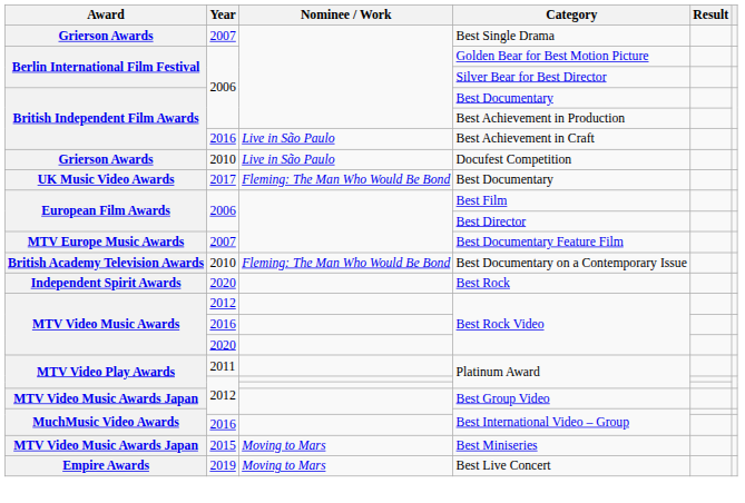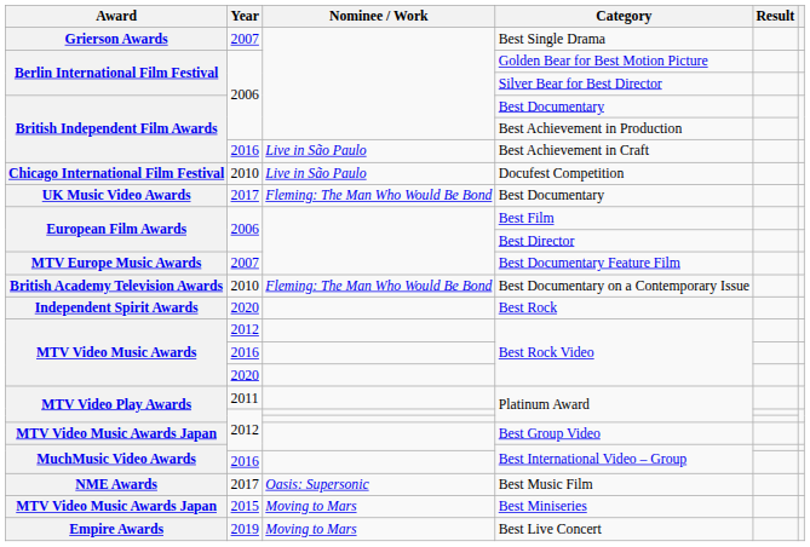 <table class="wikitable sortable plainrowheaders">
 <tr>
 <th scope="col">Award</th>
 <th scope="col">Year</th>
 <th scope="col">Nominee / Work</th>
 <th scope="col">Category</th>
 <th scope="col">Result</th>
 <th scope="col" class="unsortable"></th>
 </tr>
 <tr>
 <th scope="row"><a href='#'>Grierson Awards</a></th>
 <td><a href='#'>2007</a></td>
 <td rowspan="5"></td>
 <td>Best Single Drama</td>
 <td></td>
 <td style="text-align:center;"></td>
 </tr>
 <tr>
 <th rowspan="2" scope="row"><a href='#'>Berlin International Film Festival</a></th>
 <td rowspan="4">2006</td>
 <td><a href='#'>Golden Bear for Best Motion Picture</a></td>
 <td></td>
 <td style="text-align:center;"></td>
 </tr>
 <tr>
 <td><a href='#'>Silver Bear for Best Director</a></td>
 <td></td>
 <td style="text-align:center;"></td>
 </tr>
 <tr>
 <th rowspan="3" scope="row"><a href='#'>British Independent Film Awards</a></th>
 <td><a href='#'>Best Documentary</a></td>
 <td></td>
 <td rowspan="2" style="text-align:center;"></td>
 </tr>
 <tr>
 <td>Best Achievement in Production</td>
 <td></td>
 </tr>
 <tr>
 <td><a href='#'>2016</a></td>
 <td><em><a href='#'>Live in São Paulo</a></em></td>
 <td>Best Achievement in Craft</td>
 <td></td>
 <td style="text-align:center;"></td>
 </tr>
 <tr>
-<th scope="row"><a href='#'>Grierson Awards</a></th>
+<th scope="row"><a href='#'>Chicago International Film Festival</a></th>
 <td>2010</td>
 <td><em><a href='#'>Live in São Paulo</a></em></td>
 <td>Docufest Competition </td>
 <td></td>
 <td style="text-align:center;"></td>
 </tr>
 <tr>
 <th scope="row"><a href='#'>UK Music Video Awards</a></th>
 <td><a href='#'>2017</a></td>
 <td><em><a href='#'>Fleming: The Man Who Would Be Bond</a></em></td>
 <td>Best Documentary</td>
 <td></td>
 <td style="text-align:center;"></td>
 </tr>
 <tr>
 <th rowspan="2" scope="row"><a href='#'>European Film Awards</a></th>
 <td rowspan="2"><a href='#'>2006</a></td>
 <td rowspan="3"></td>
 <td><a href='#'>Best Film</a></td>
 <td></td>
 <td style="text-align:center;"></td>
 </tr>
 <tr>
 <td><a href='#'>Best Director</a></td>
 <td></td>
 <td style="text-align:center;"></td>
 </tr>
 <tr>
 <th scope="row"><a href='#'>MTV Europe Music Awards</a></th>
 <td><a href='#'>2007</a></td>
 <td><a href='#'>Best Documentary Feature Film</a></td>
 <td></td>
 <td style="text-align:center;"></td>
 </tr>
 <tr>
 <th scope="row"><a href='#'>British Academy Television Awards</a></th>
 <td>2010</td>
 <td><em><a href='#'>Fleming: The Man Who Would Be Bond</a></em></td>
 <td>Best Documentary on a Contemporary Issue</td>
 <td></td>
 <td style="text-align:center;"></td>
 </tr>
 <tr>
 <th scope="row"><a href='#'>Independent Spirit Awards</a></th>
 <td><a href='#'>2020</a></td>
 <td></td>
 <td><a href='#'>Best Rock</a></td>
 <td></td>
 <td style="text-align:center;"></td>
 </tr>
 <tr>
 <th rowspan="3" scope="row"><a href='#'>MTV Video Music Awards</a></th>
 <td><a href='#'>2012</a></td>
 <td></td>
 <td rowspan="3" scope="row"><a href='#'>Best Rock Video</a></td>
 <td></td>
 <td style="text-align:center;"></td>
 </tr>
 <tr>
 <td><a href='#'>2016</a></td>
 <td></td>
 <td></td>
 <td style="text-align:center;"></td>
 </tr>
 <tr>
 <td><a href='#'>2020</a></td>
 <td></td>
 <td></td>
 <td style="text-align:center;"></td>
 </tr>
 <tr>
 <th scope="row" rowspan="3"><a href='#'>MTV Video Play Awards</a></th>
 <td>2011</td>
 <td></td>
 <td rowspan="3">Platinum Award</td>
 <td></td>
 <td style="text-align:center;"></td>
 </tr>
 <tr>
 <td rowspan="4">2012</td>
 <td></td>
 <td></td>
 <td rowspan="2" style="text-align:center;"></td>
 </tr>
 <tr>
 <td></td>
 <td></td>
 </tr>
 <tr>
 <th scope="row"><a href='#'>MTV Video Music Awards Japan</a></th>
 <td rowspan="2"></td>
 <td><a href='#'>Best Group Video</a></td>
 <td></td>
 <td style="text-align:center;"></td>
 </tr>
 <tr>
 <th rowspan="2" scope="row" !><a href='#'>MuchMusic Video Awards</a></th>
 <td rowspan="2"><a href='#'>Best International Video – Group</a></td>
 <td></td>
 <td style="text-align:center;"></td>
 </tr>
 <tr>
 <td><a href='#'>2016</a></td>
 <td></td>
 <td></td>
 <td style="text-align:center;"></td>
 </tr>
 <tr>
+<th scope="row"><a href='#'>NME Awards</a></th>
+<td>2017</td>
+<td><em><a href='#'>Oasis: Supersonic</a></em></td>
+<td>Best Music Film</td>
+<td></td>
+<td style="text-align:center;"></td>
+</tr>
+<tr>
 <th scope="row"><a href='#'>MTV Video Music Awards Japan</a></th>
 <td><a href='#'>2015</a></td>
 <td><em><a href='#'>Moving to Mars</a></em></td>
 <td><a href='#'>Best Miniseries</a></td>
 <td></td>
 <td style="text-align:center;"></td>
 </tr>
 <tr>
 <th scope="row"><a href='#'>Empire Awards</a></th>
 <td><a href='#'>2019</a></td>
 <td><em><a href='#'>Moving to Mars</a></em></td>
 <td>Best Live Concert</td>
 <td></td>
 <td style="text-align:center;"></td>
 </tr>
 </table>
